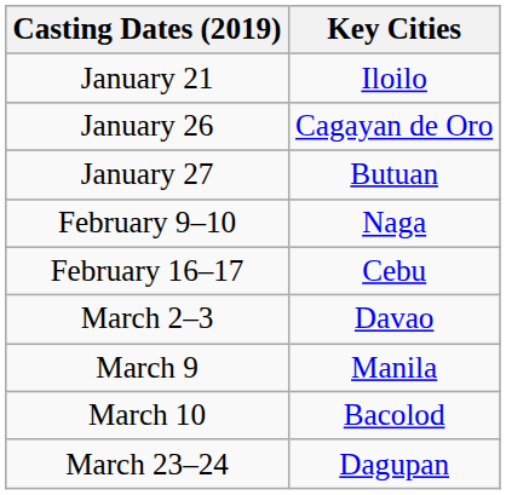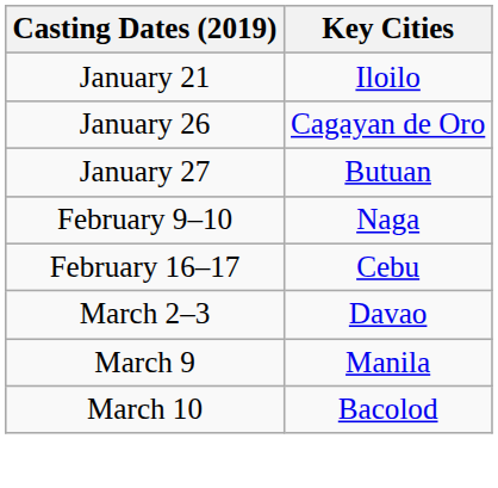 <table class="wikitable" style="text-align: center;">
 <tr>
 <th>Casting Dates (2019)</th>
 <th>Key Cities</th>
 </tr>
 <tr>
 <td>January 21</td>
 <td><a href='#'>Iloilo</a></td>
 </tr>
 <tr>
 <td>January 26</td>
 <td><a href='#'>Cagayan de Oro</a></td>
 </tr>
 <tr>
 <td>January 27</td>
 <td><a href='#'>Butuan</a></td>
 </tr>
 <tr>
 <td>February 9–10</td>
 <td><a href='#'>Naga</a></td>
 </tr>
 <tr>
 <td>February 16–17</td>
 <td><a href='#'>Cebu</a></td>
 </tr>
 <tr>
 <td>March 2–3</td>
 <td><a href='#'>Davao</a></td>
 </tr>
 <tr>
 <td>March 9</td>
 <td><a href='#'>Manila</a></td>
 </tr>
 <tr>
 <td>March 10</td>
 <td><a href='#'>Bacolod</a></td>
 </tr>
-<tr>
-<td>March 23–24</td>
-<td><a href='#'>Dagupan</a></td>
-</tr>
 </table>
